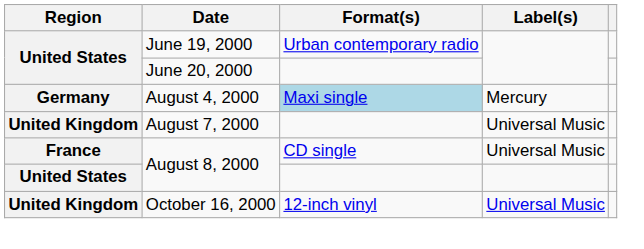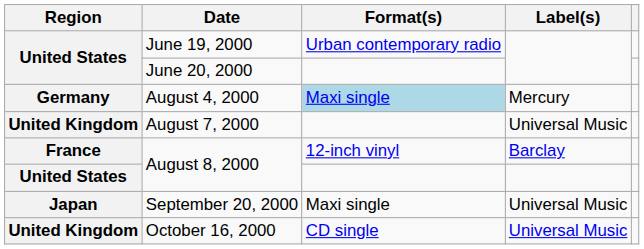 <table class="wikitable plainrowheaders">
 <tr>
 <th scope="col">Region</th>
 <th scope="col">Date</th>
 <th scope="col">Format(s)</th>
 <th scope="col">Label(s)</th>
 <th scope="col"></th>
 </tr>
 <tr>
 <th rowspan="2" scope="row">United States</th>
 <td>June 19, 2000</td>
 <td><a href='#'>Urban contemporary radio</a></td>
 <td rowspan="2"></td>
 <td style="text-align:center;"></td>
 </tr>
 <tr>
 <td>June 20, 2000</td>
 <td></td>
 <td style="text-align:center;"></td>
 </tr>
 <tr>
 <th scope="row">Germany</th>
 <td>August 4, 2000</td>
 <td style="background: lightblue;"><a href='#'>Maxi single</a></td>
 <td>Mercury</td>
 <td style="text-align:center;"></td>
 </tr>
 <tr>
 <th scope="row">United Kingdom</th>
 <td>August 7, 2000</td>
 <td></td>
 <td>Universal Music</td>
 <td style="text-align:center;"></td>
 </tr>
 <tr>
 <th scope="row">France</th>
 <td rowspan="2">August 8, 2000</td>
-<td><a href='#'>CD single</a></td>
-<td>Universal Music</td>
+<td><a href='#'>12-inch vinyl</a></td>
+<td><a href='#'>Barclay</a></td>
 <td style="text-align:center;"></td>
 </tr>
 <tr>
 <th scope="row">United States</th>
 <td></td>
 <td></td>
 <td style="text-align:center;"></td>
 </tr>
 <tr>
+<th scope="row">Japan</th>
+<td>September 20, 2000</td>
+<td>Maxi single</td>
+<td>Universal Music</td>
+<td style="text-align:center;"></td>
+</tr>
+<tr>
 <th scope="row">United Kingdom</th>
 <td>October 16, 2000</td>
-<td><a href='#'>12-inch vinyl</a></td>
+<td><a href='#'>CD single</a></td>
 <td><a href='#'>Universal Music</a></td>
 <td style="text-align:center;"></td>
 </tr>
 </table>
